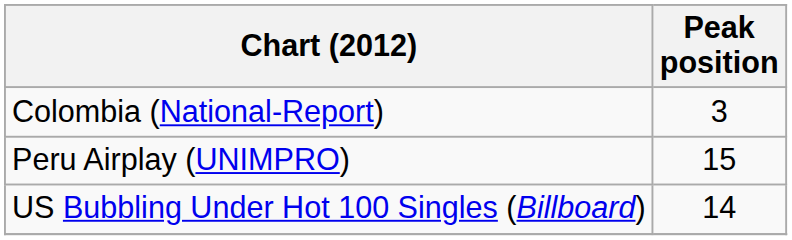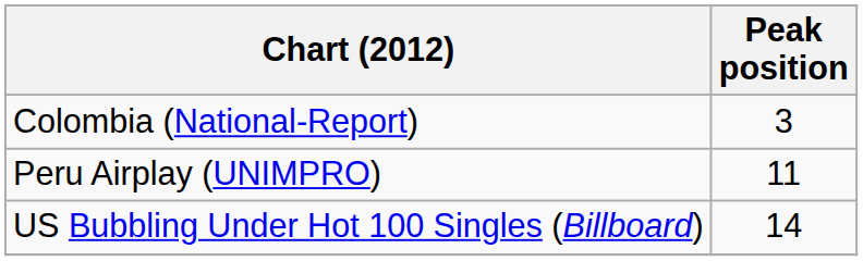 <table class="wikitable sortable">
 <tr>
 <th>Chart (2012)</th>
 <th>Peak<br>position</th>
 </tr>
 <tr>
 <td>Colombia (<a href='#'>National-Report</a>)</td>
 <td align="center">3</td>
 </tr>
 <tr>
 <td>Peru Airplay (<a href='#'>UNIMPRO</a>)</td>
-<td align="center">15</td>
+<td align="center">11</td>
 </tr>
 <tr>
 <td>US <a href='#'>Bubbling Under Hot 100 Singles</a> (<em><a href='#'>Billboard</a></em>)</td>
 <td style="text-align:center;">14</td>
 </tr>
 <tr>
 </tr>
 <tr>
 </tr>
 <tr>
 </tr>
 <tr>
 </tr>
 <tr>
 </tr>
 </table>
